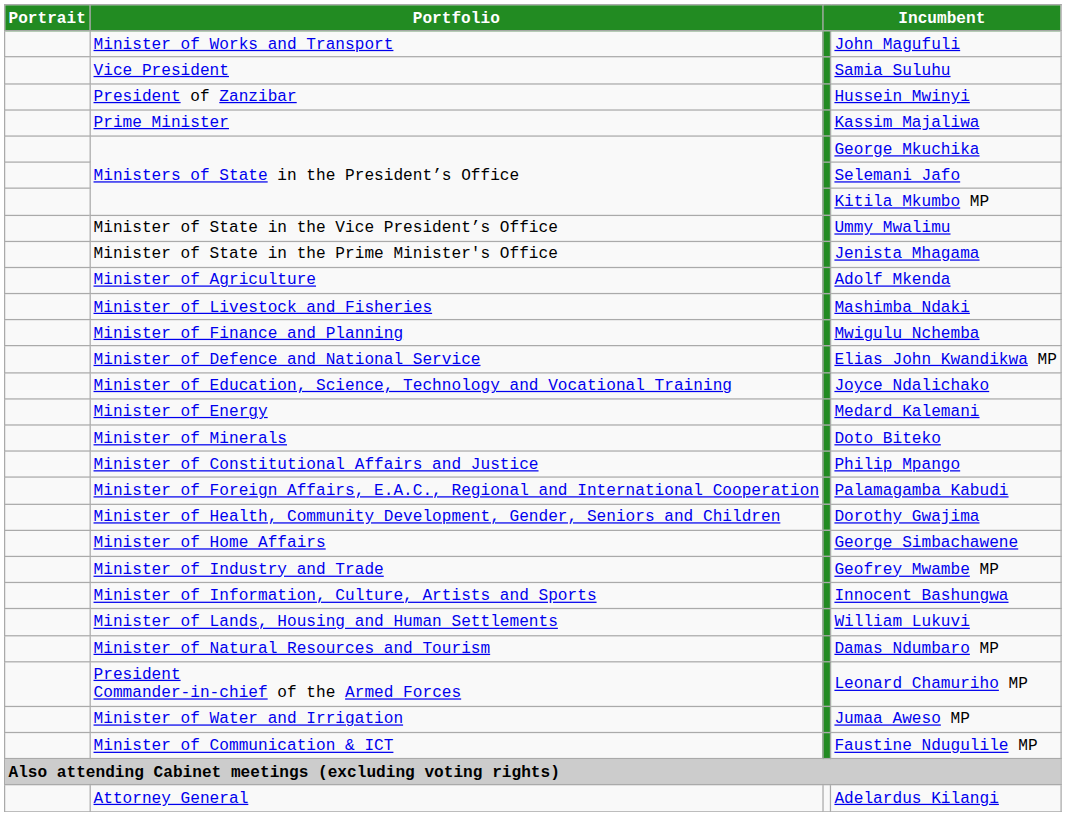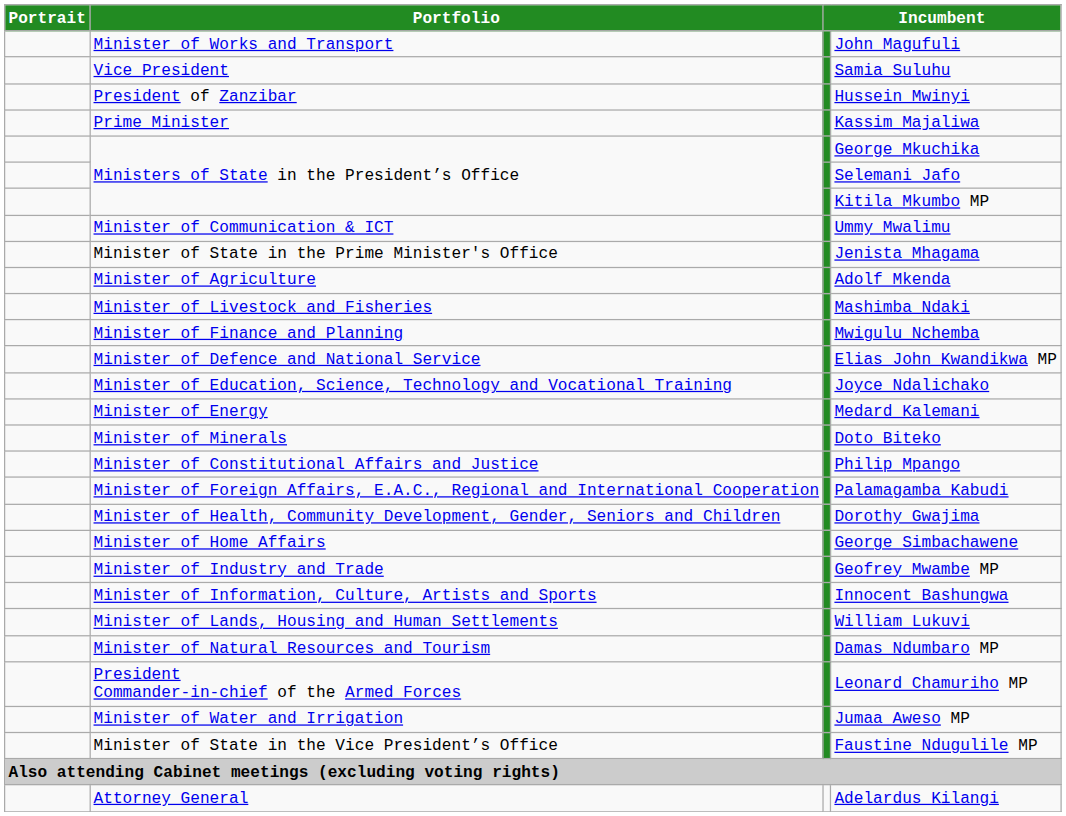 <table class="wikitable" id="5 December 2020">
 <tr>
 <th style="background-color:#228B22;color: white">Portrait</th>
 <th style="background-color:#228B22;color: white">Portfolio</th>
 <th colspan=2 style="background-color:#228B22;color: white">Incumbent</th>
 </tr>
 <tr>
 <td></td>
 <td><a href='#'>Minister of Works and Transport</a></td>
 <td style="background:#228B22"></td>
 <td><a href='#'>John Magufuli</a></td>
 </tr>
 <tr>
 <td></td>
 <td><a href='#'>Vice President</a></td>
 <td style="background:#228B22"></td>
 <td><a href='#'>Samia Suluhu</a></td>
 </tr>
 <tr>
 <td></td>
 <td><a href='#'>President</a> of <a href='#'>Zanzibar</a><br></td>
 <td style="background:#228B22"></td>
 <td><a href='#'>Hussein Mwinyi</a></td>
 </tr>
 <tr>
 <td></td>
 <td><a href='#'>Prime Minister</a></td>
 <td style="background:#228B22"></td>
 <td><a href='#'>Kassim Majaliwa</a> </td>
 </tr>
 <tr>
 <td></td>
 <td rowspan="3"><a href='#'>Ministers of State</a> in the President’s Office <br></td>
 <td style="background:#228B22"></td>
 <td><a href='#'>George Mkuchika</a> </td>
 </tr>
 <tr>
 <td></td>
 <td style="background:#228B22"></td>
 <td><a href='#'>Selemani Jafo</a> </td>
 </tr>
 <tr>
 <td></td>
 <td style="background:#228B22"></td>
 <td><a href='#'>Kitila Mkumbo</a> MP</td>
 </tr>
 <tr>
 <td></td>
-<td>Minister of State in the Vice President’s Office <br></td>
+<td><a href='#'>Minister of Communication & ICT</a></td>
 <td style="background:#228B22"></td>
 <td><a href='#'>Ummy Mwalimu</a> </td>
 </tr>
 <tr>
 <td></td>
 <td>Minister of State in the Prime Minister's Office <br></td>
 <td style="background:#228B22"></td>
 <td><a href='#'>Jenista Mhagama</a> </td>
 </tr>
 <tr>
 <td></td>
 <td><a href='#'>Minister of Agriculture</a></td>
 <td style="background:#228B22"></td>
 <td><a href='#'>Adolf Mkenda</a> </td>
 </tr>
 <tr>
 <td></td>
 <td><a href='#'>Minister of Livestock and Fisheries</a></td>
 <td style="background:#228B22"></td>
 <td><a href='#'>Mashimba Ndaki</a> </td>
 </tr>
 <tr>
 <td></td>
 <td><a href='#'>Minister of Finance and Planning</a></td>
 <td style="background:#228B22"></td>
 <td><a href='#'>Mwigulu Nchemba</a> </td>
 </tr>
 <tr>
 <td></td>
 <td><a href='#'>Minister of Defence and National Service</a></td>
 <td style="background:#228B22"></td>
 <td><a href='#'>Elias John Kwandikwa</a> MP</td>
 </tr>
 <tr>
 <td></td>
 <td><a href='#'>Minister of Education, Science, Technology and Vocational Training</a></td>
 <td style="background:#228B22"></td>
 <td><a href='#'>Joyce Ndalichako</a> </td>
 </tr>
 <tr>
 <td></td>
 <td><a href='#'>Minister of Energy</a></td>
 <td style="background:#228B22"></td>
 <td><a href='#'>Medard Kalemani</a> </td>
 </tr>
 <tr>
 <td></td>
 <td><a href='#'>Minister of Minerals</a></td>
 <td style="background:#228B22"></td>
 <td><a href='#'>Doto Biteko</a> </td>
 </tr>
 <tr>
 <td></td>
 <td><a href='#'>Minister of Constitutional Affairs and Justice</a></td>
 <td style="background:#228B22"></td>
 <td><a href='#'>Philip Mpango</a> </td>
 </tr>
 <tr>
 <td></td>
 <td><a href='#'>Minister of Foreign Affairs, E.A.C., Regional and International Cooperation</a></td>
 <td style="background:#228B22"></td>
 <td><a href='#'>Palamagamba Kabudi</a> </td>
 </tr>
 <tr>
 <td></td>
 <td><a href='#'>Minister of Health, Community Development, Gender, Seniors and Children</a></td>
 <td style="background:#228B22"></td>
 <td><a href='#'>Dorothy Gwajima</a> </td>
 </tr>
 <tr>
 <td></td>
 <td><a href='#'>Minister of Home Affairs</a></td>
 <td style="background:#228B22"></td>
 <td><a href='#'>George Simbachawene</a> </td>
 </tr>
 <tr>
 <td></td>
 <td><a href='#'>Minister of Industry and Trade</a></td>
 <td style="background:#228B22"></td>
 <td><a href='#'>Geofrey Mwambe</a> MP</td>
 </tr>
 <tr>
 <td></td>
 <td><a href='#'>Minister of Information, Culture, Artists and Sports</a></td>
 <td style="background:#228B22"></td>
 <td><a href='#'>Innocent Bashungwa</a> </td>
 </tr>
 <tr>
 <td></td>
 <td><a href='#'>Minister of Lands, Housing and Human Settlements</a></td>
 <td style="background:#228B22"></td>
 <td><a href='#'>William Lukuvi</a> </td>
 </tr>
 <tr>
 <td></td>
 <td><a href='#'>Minister of Natural Resources and Tourism</a></td>
 <td style="background:#228B22"></td>
 <td><a href='#'>Damas Ndumbaro</a> MP</td>
 </tr>
 <tr>
 <td></td>
 <td><a href='#'>President</a><br><a href='#'>Commander-in-chief</a> of the <a href='#'>Armed Forces</a></td>
 <td style="background:#228B22"></td>
 <td><a href='#'>Leonard Chamuriho</a> MP</td>
 </tr>
 <tr>
 <td></td>
 <td><a href='#'>Minister of Water and Irrigation</a></td>
 <td style="background:#228B22"></td>
 <td><a href='#'>Jumaa Aweso</a> MP</td>
 </tr>
 <tr>
 <td></td>
-<td><a href='#'>Minister of Communication & ICT</a></td>
+<td>Minister of State in the Vice President’s Office <br></td>
 <td style="background:#228B22"></td>
 <td><a href='#'>Faustine Ndugulile</a> MP</td>
 </tr>
 <tr>
 <td style="background:#cccccc;" colspan="5"><strong>Also attending Cabinet meetings (excluding voting rights) </strong></td>
 </tr>
 <tr>
 <td></td>
 <td><a href='#'>Attorney General</a></td>
 <td></td>
 <td><a href='#'>Adelardus Kilangi</a></td>
 </tr>
 </table>
